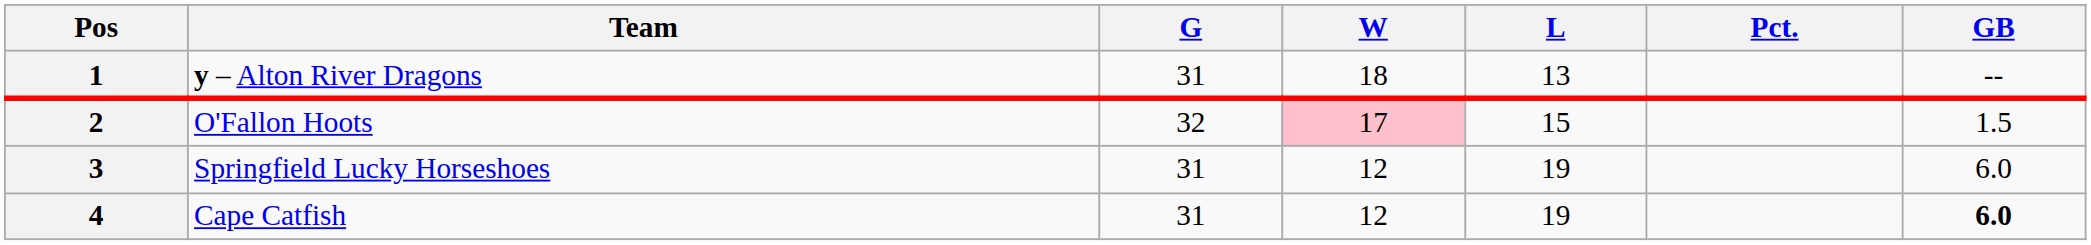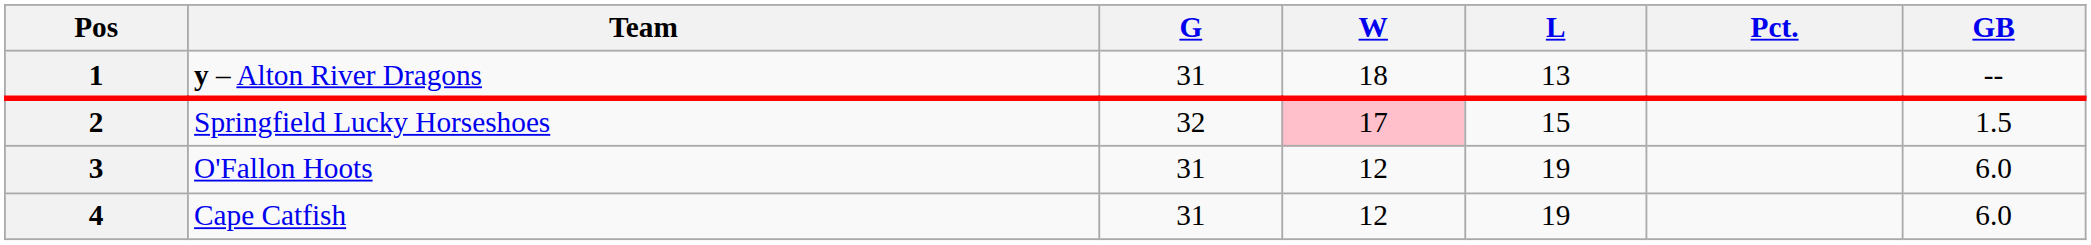 <table class="wikitable plainrowheaders" width="90%" style="text-align:center;">
 <tr>
 <th scope="col" width="5%">Pos</th>
 <th scope="col" width="25%">Team</th>
 <th scope="col" width="5%"><a href='#'>G</a></th>
 <th scope="col" width="5%"><a href='#'>W</a></th>
 <th scope="col" width="5%"><a href='#'>L</a></th>
 <th scope="col" width="7%"><a href='#'>Pct.</a></th>
 <th scope="col" width="5%"><a href='#'>GB</a></th>
 </tr>
 <tr>
 <th>1</th>
 <td style="text-align:left;"><strong>y</strong> – <a href='#'>Alton River Dragons</a></td>
 <td>31</td>
 <td>18</td>
 <td>13</td>
 <td></td>
 <td>--</td>
 </tr>
 <tr>
 </tr>
 <tr |- style="border-top:3px solid red;">
 <th>2</th>
-<td style="text-align:left;"><a href='#'>O'Fallon Hoots</a></td>
+<td style="text-align:left;"><a href='#'>Springfield Lucky Horseshoes</a></td>
 <td>32</td>
 <td style="background: pink;">17</td>
 <td>15</td>
 <td></td>
 <td>1.5</td>
 </tr>
 <tr>
 <th>3</th>
-<td style="text-align:left;"><a href='#'>Springfield Lucky Horseshoes</a></td>
+<td style="text-align:left;"><a href='#'>O'Fallon Hoots</a></td>
 <td>31</td>
 <td>12</td>
 <td>19</td>
 <td></td>
 <td>6.0</td>
 </tr>
 <tr>
 <th>4</th>
 <td style="text-align:left;"><a href='#'>Cape Catfish</a></td>
 <td>31</td>
 <td>12</td>
 <td>19</td>
 <td></td>
-<td><strong>6.0</strong></td>
+<td>6.0</td>
 </tr>
 </table>
